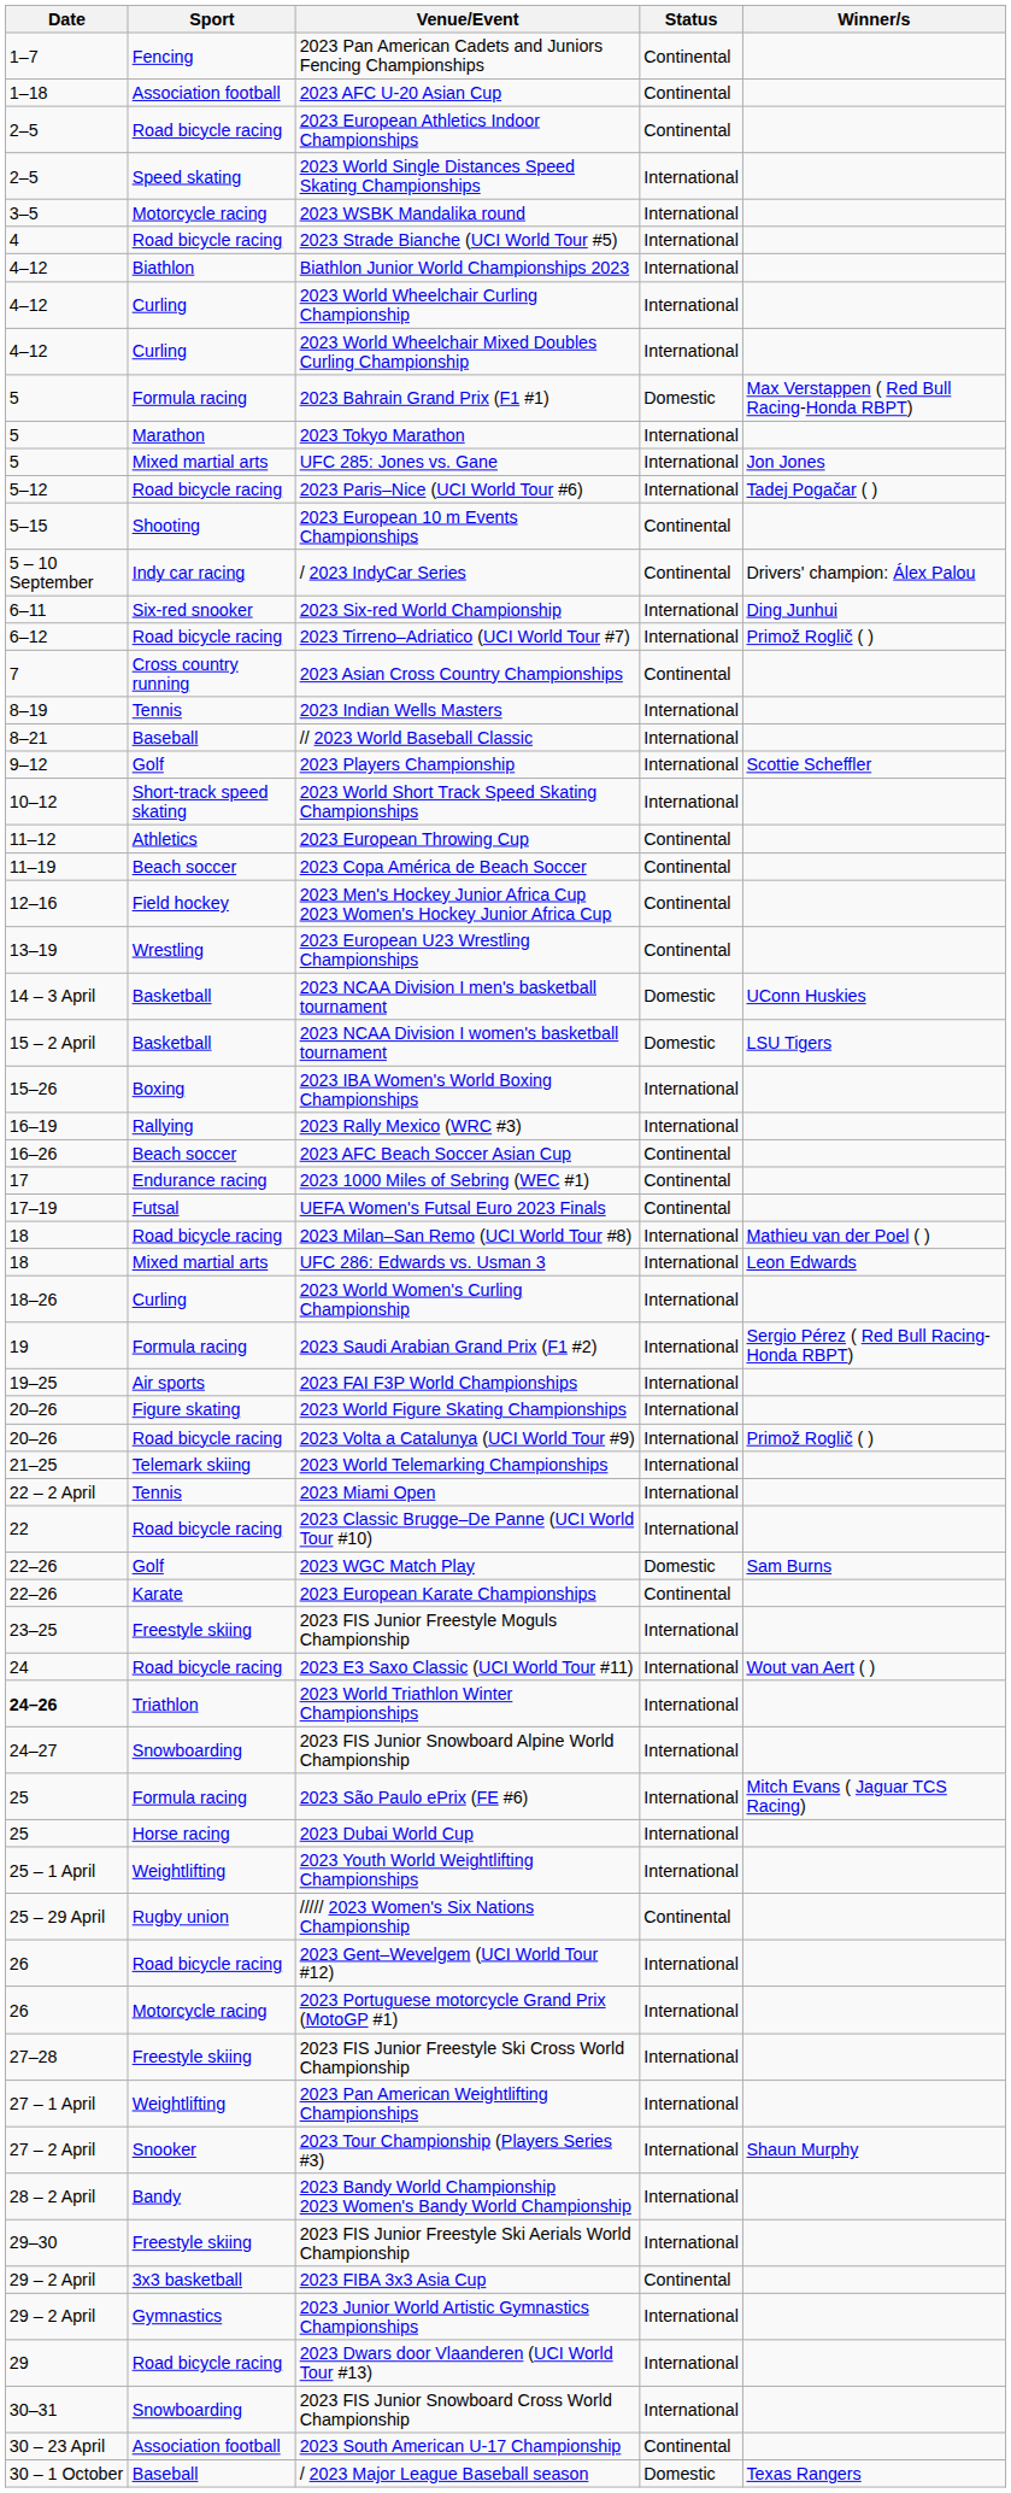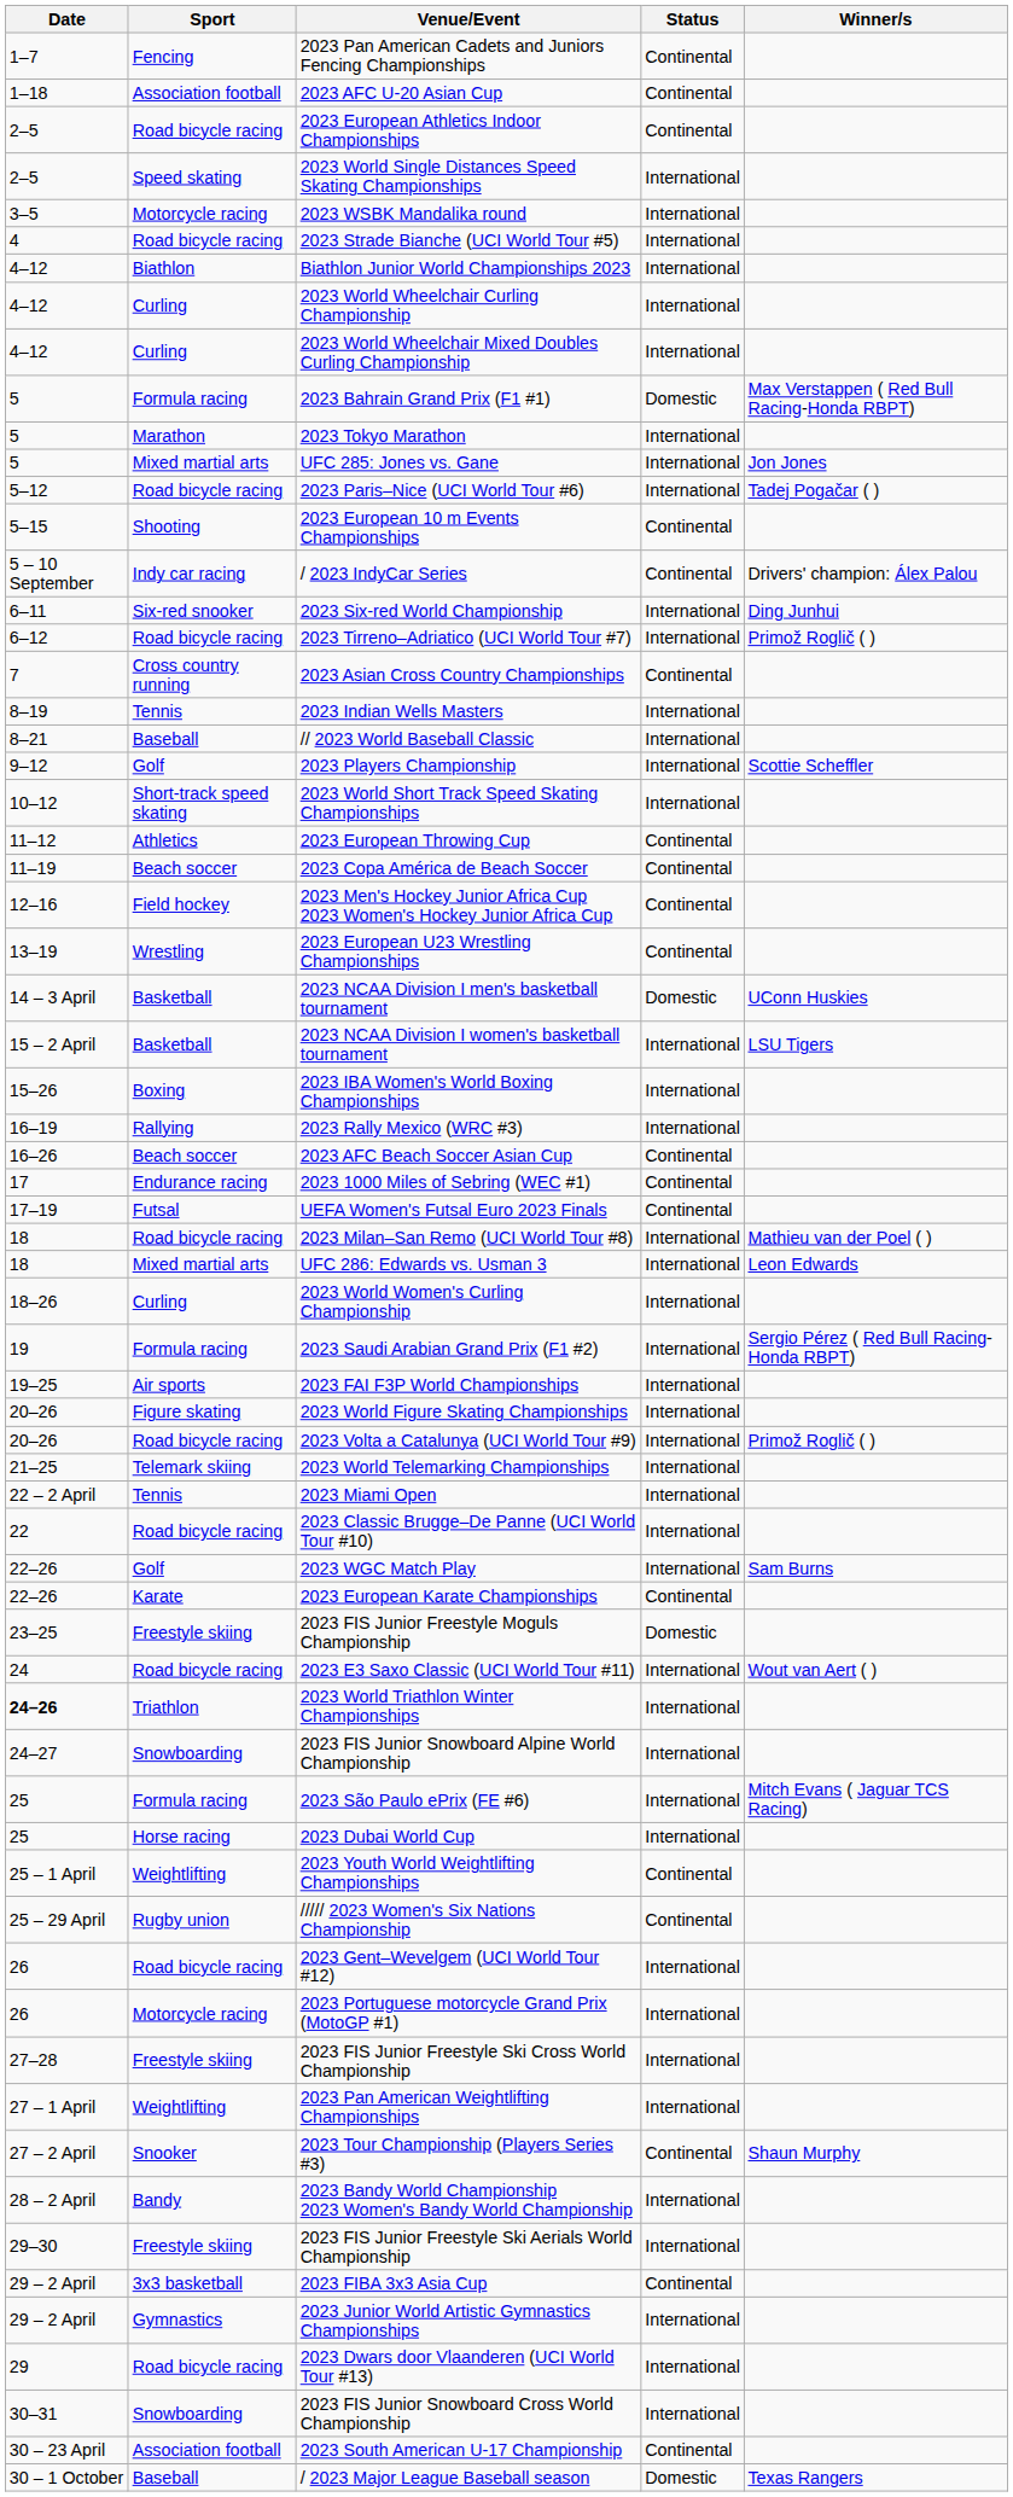 <table class="wikitable source" style="font-size:95%; width: 100%">
 <tr>
 <th>Date</th>
 <th>Sport</th>
 <th>Venue/Event</th>
 <th>Status</th>
 <th>Winner/s</th>
 </tr>
 <tr>
 <td>1–7</td>
 <td><a href='#'>Fencing</a></td>
 <td> 2023 Pan American Cadets and Juniors Fencing Championships</td>
 <td>Continental</td>
 <td></td>
 </tr>
 <tr>
 <td>1–18</td>
 <td><a href='#'>Association football</a></td>
 <td> <a href='#'>2023 AFC U-20 Asian Cup</a></td>
 <td>Continental</td>
 <td></td>
 </tr>
 <tr>
 <td>2–5</td>
 <td><a href='#'>Road bicycle racing</a></td>
 <td> <a href='#'>2023 European Athletics Indoor Championships</a></td>
 <td>Continental</td>
 <td></td>
 </tr>
 <tr>
 <td>2–5</td>
 <td><a href='#'>Speed skating</a></td>
 <td> <a href='#'>2023 World Single Distances Speed Skating Championships</a></td>
 <td>International</td>
 <td></td>
 </tr>
 <tr>
 <td>3–5</td>
 <td><a href='#'>Motorcycle racing</a></td>
 <td> <a href='#'>2023 WSBK Mandalika round</a></td>
 <td>International</td>
 <td></td>
 </tr>
 <tr>
 <td>4</td>
 <td><a href='#'>Road bicycle racing</a></td>
 <td> <a href='#'>2023 Strade Bianche</a> (<a href='#'>UCI World Tour</a> #5)</td>
 <td>International</td>
 <td></td>
 </tr>
 <tr>
 <td>4–12</td>
 <td><a href='#'>Biathlon</a></td>
 <td> <a href='#'>Biathlon Junior World Championships 2023</a></td>
 <td>International</td>
 <td></td>
 </tr>
 <tr>
 <td>4–12</td>
 <td><a href='#'>Curling</a></td>
 <td> <a href='#'>2023 World Wheelchair Curling Championship</a></td>
 <td>International</td>
 <td></td>
 </tr>
 <tr>
 <td>4–12</td>
 <td><a href='#'>Curling</a></td>
 <td> <a href='#'>2023 World Wheelchair Mixed Doubles Curling Championship</a></td>
 <td>International</td>
 <td></td>
 </tr>
 <tr>
 <td>5</td>
 <td><a href='#'>Formula racing</a></td>
 <td> <a href='#'>2023 Bahrain Grand Prix</a> (<a href='#'>F1</a> #1)</td>
 <td>Domestic</td>
 <td> <a href='#'>Max Verstappen</a> ( <a href='#'>Red Bull Racing</a>-<a href='#'>Honda RBPT</a>)</td>
 </tr>
 <tr>
 <td>5</td>
 <td><a href='#'>Marathon</a></td>
 <td> <a href='#'>2023 Tokyo Marathon</a></td>
 <td>International</td>
 <td></td>
 </tr>
 <tr>
 <td>5</td>
 <td><a href='#'>Mixed martial arts</a></td>
 <td> <a href='#'>UFC 285: Jones vs. Gane</a></td>
 <td>International</td>
 <td> <a href='#'>Jon Jones</a></td>
 </tr>
 <tr>
 <td>5–12</td>
 <td><a href='#'>Road bicycle racing</a></td>
 <td> <a href='#'>2023 Paris–Nice</a> (<a href='#'>UCI World Tour</a> #6)</td>
 <td>International</td>
 <td> <a href='#'>Tadej Pogačar</a> ( )</td>
 </tr>
 <tr>
 <td>5–15</td>
 <td><a href='#'>Shooting</a></td>
 <td> <a href='#'>2023 European 10 m Events Championships</a></td>
 <td>Continental</td>
 <td></td>
 </tr>
 <tr>
 <td>5 – 10 September</td>
 <td><a href='#'>Indy car racing</a></td>
 <td>/ <a href='#'>2023 IndyCar Series</a></td>
 <td>Continental</td>
 <td>Drivers' champion:  <a href='#'>Álex Palou</a></td>
 </tr>
 <tr>
 <td>6–11</td>
 <td><a href='#'>Six-red snooker</a></td>
 <td> <a href='#'>2023 Six-red World Championship</a></td>
 <td>International</td>
 <td> <a href='#'>Ding Junhui</a></td>
 </tr>
 <tr>
 <td>6–12</td>
 <td><a href='#'>Road bicycle racing</a></td>
 <td> <a href='#'>2023 Tirreno–Adriatico</a> (<a href='#'>UCI World Tour</a> #7)</td>
 <td>International</td>
 <td> <a href='#'>Primož Roglič</a> ( )</td>
 </tr>
 <tr>
 <td>7</td>
 <td><a href='#'>Cross country running</a></td>
 <td><a href='#'>2023 Asian Cross Country Championships</a></td>
 <td>Continental</td>
 <td></td>
 </tr>
 <tr>
 <td>8–19</td>
 <td><a href='#'>Tennis</a></td>
 <td> <a href='#'>2023 Indian Wells Masters</a></td>
 <td>International</td>
 <td></td>
 </tr>
 <tr>
 <td>8–21</td>
 <td><a href='#'>Baseball</a></td>
 <td>// <a href='#'>2023 World Baseball Classic</a></td>
 <td>International</td>
 <td></td>
 </tr>
 <tr>
 <td>9–12</td>
 <td><a href='#'>Golf</a></td>
 <td> <a href='#'>2023 Players Championship</a></td>
 <td>International</td>
 <td> <a href='#'>Scottie Scheffler</a></td>
 </tr>
 <tr>
 <td>10–12</td>
 <td><a href='#'>Short-track speed skating</a></td>
 <td> <a href='#'>2023 World Short Track Speed Skating Championships</a></td>
 <td>International</td>
 <td></td>
 </tr>
 <tr>
 <td>11–12</td>
 <td><a href='#'>Athletics</a></td>
 <td> <a href='#'>2023 European Throwing Cup</a></td>
 <td>Continental</td>
 <td></td>
 </tr>
 <tr>
 <td>11–19</td>
 <td><a href='#'>Beach soccer</a></td>
 <td> <a href='#'>2023 Copa América de Beach Soccer</a></td>
 <td>Continental</td>
 <td></td>
 </tr>
 <tr>
 <td>12–16</td>
 <td><a href='#'>Field hockey</a></td>
 <td> <a href='#'>2023 Men's Hockey Junior Africa Cup</a><br> <a href='#'>2023 Women's Hockey Junior Africa Cup</a></td>
 <td>Continental</td>
 <td></td>
 </tr>
 <tr>
 <td>13–19</td>
 <td><a href='#'>Wrestling</a></td>
 <td> <a href='#'>2023 European U23 Wrestling Championships</a></td>
 <td>Continental</td>
 <td></td>
 </tr>
 <tr>
 <td>14 – 3 April</td>
 <td><a href='#'>Basketball</a></td>
 <td> <a href='#'>2023 NCAA Division I men's basketball tournament</a></td>
 <td>Domestic</td>
 <td> <a href='#'>UConn Huskies</a></td>
 </tr>
 <tr>
 <td>15 – 2 April</td>
 <td><a href='#'>Basketball</a></td>
 <td> <a href='#'>2023 NCAA Division I women's basketball tournament</a></td>
-<td>Domestic</td>
+<td>International</td>
 <td> <a href='#'>LSU Tigers</a></td>
 </tr>
 <tr>
 <td>15–26</td>
 <td><a href='#'>Boxing</a></td>
 <td> <a href='#'>2023 IBA Women's World Boxing Championships</a></td>
 <td>International</td>
 <td></td>
 </tr>
 <tr>
 <td>16–19</td>
 <td><a href='#'>Rallying</a></td>
 <td> <a href='#'>2023 Rally Mexico</a> (<a href='#'>WRC</a> #3)</td>
 <td>International</td>
 <td></td>
 </tr>
 <tr>
 <td>16–26</td>
 <td><a href='#'>Beach soccer</a></td>
 <td> <a href='#'>2023 AFC Beach Soccer Asian Cup</a></td>
 <td>Continental</td>
 <td></td>
 </tr>
 <tr>
 <td>17</td>
 <td><a href='#'>Endurance racing</a></td>
 <td> <a href='#'>2023 1000 Miles of Sebring</a> (<a href='#'>WEC</a> #1)</td>
 <td>Continental</td>
 <td></td>
 </tr>
 <tr>
 <td>17–19</td>
 <td><a href='#'>Futsal</a></td>
 <td> <a href='#'>UEFA Women's Futsal Euro 2023 Finals</a></td>
 <td>Continental</td>
 <td></td>
 </tr>
 <tr>
 <td>18</td>
 <td><a href='#'>Road bicycle racing</a></td>
 <td> <a href='#'>2023 Milan–San Remo</a> (<a href='#'>UCI World Tour</a> #8)</td>
 <td>International</td>
 <td> <a href='#'>Mathieu van der Poel</a> ( )</td>
 </tr>
 <tr>
 <td>18</td>
 <td><a href='#'>Mixed martial arts</a></td>
 <td> <a href='#'>UFC 286: Edwards vs. Usman 3</a></td>
 <td>International</td>
 <td> <a href='#'>Leon Edwards</a></td>
 </tr>
 <tr>
 <td>18–26</td>
 <td><a href='#'>Curling</a></td>
 <td> <a href='#'>2023 World Women's Curling Championship</a></td>
 <td>International</td>
 <td></td>
 </tr>
 <tr>
 <td>19</td>
 <td><a href='#'>Formula racing</a></td>
 <td> <a href='#'>2023 Saudi Arabian Grand Prix</a> (<a href='#'>F1</a> #2)</td>
 <td>International</td>
 <td> <a href='#'>Sergio Pérez</a> ( <a href='#'>Red Bull Racing</a>-<a href='#'>Honda RBPT</a>)</td>
 </tr>
 <tr>
 <td>19–25</td>
 <td><a href='#'>Air sports</a></td>
 <td> <a href='#'>2023 FAI F3P World Championships</a></td>
 <td>International</td>
 <td></td>
 </tr>
 <tr>
 <td>20–26</td>
 <td><a href='#'>Figure skating</a></td>
 <td> <a href='#'>2023 World Figure Skating Championships</a></td>
 <td>International</td>
 <td></td>
 </tr>
 <tr>
 <td>20–26</td>
 <td><a href='#'>Road bicycle racing</a></td>
 <td> <a href='#'>2023 Volta a Catalunya</a> (<a href='#'>UCI World Tour</a> #9)</td>
 <td>International</td>
 <td> <a href='#'>Primož Roglič</a> ( )</td>
 </tr>
 <tr>
 <td>21–25</td>
 <td><a href='#'>Telemark skiing</a></td>
 <td> <a href='#'>2023 World Telemarking Championships</a></td>
 <td>International</td>
 <td></td>
 </tr>
 <tr>
 <td>22 – 2 April</td>
 <td><a href='#'>Tennis</a></td>
 <td> <a href='#'>2023 Miami Open</a></td>
 <td>International</td>
 <td></td>
 </tr>
 <tr>
 <td>22</td>
 <td><a href='#'>Road bicycle racing</a></td>
 <td> <a href='#'>2023 Classic Brugge–De Panne</a> (<a href='#'>UCI World Tour</a> #10)</td>
 <td>International</td>
 <td></td>
 </tr>
 <tr>
 <td>22–26</td>
 <td><a href='#'>Golf</a></td>
 <td> <a href='#'>2023 WGC Match Play</a></td>
-<td>Domestic</td>
+<td>International</td>
 <td> <a href='#'>Sam Burns</a></td>
 </tr>
 <tr>
 <td>22–26</td>
 <td><a href='#'>Karate</a></td>
 <td> <a href='#'>2023 European Karate Championships</a></td>
 <td>Continental</td>
 <td></td>
 </tr>
 <tr>
 <td>23–25</td>
 <td><a href='#'>Freestyle skiing</a></td>
 <td> 2023 FIS Junior Freestyle Moguls Championship</td>
-<td>International</td>
+<td>Domestic</td>
 <td></td>
 </tr>
 <tr>
 <td>24</td>
 <td><a href='#'>Road bicycle racing</a></td>
 <td> <a href='#'>2023 E3 Saxo Classic</a> (<a href='#'>UCI World Tour</a> #11)</td>
 <td>International</td>
 <td> <a href='#'>Wout van Aert</a> ( )</td>
 </tr>
 <tr>
 <td><strong>24–26</strong></td>
 <td><a href='#'>Triathlon</a></td>
 <td> <a href='#'>2023 World Triathlon Winter Championships</a></td>
 <td>International</td>
 <td></td>
 </tr>
 <tr>
 <td>24–27</td>
 <td><a href='#'>Snowboarding</a></td>
 <td> 2023 FIS Junior Snowboard Alpine World Championship</td>
 <td>International</td>
 <td></td>
 </tr>
 <tr>
 <td>25</td>
 <td><a href='#'>Formula racing</a></td>
 <td> <a href='#'>2023 São Paulo ePrix</a> (<a href='#'>FE</a> #6)</td>
 <td>International</td>
 <td> <a href='#'>Mitch Evans</a> ( <a href='#'>Jaguar TCS Racing</a>)</td>
 </tr>
 <tr>
 <td>25</td>
 <td><a href='#'>Horse racing</a></td>
 <td> <a href='#'>2023 Dubai World Cup</a></td>
 <td>International</td>
 <td></td>
 </tr>
 <tr>
 <td>25 – 1 April</td>
 <td><a href='#'>Weightlifting</a></td>
 <td> <a href='#'>2023 Youth World Weightlifting Championships</a></td>
-<td>International</td>
+<td>Continental</td>
 <td></td>
 </tr>
 <tr>
 <td>25 – 29 April</td>
 <td><a href='#'>Rugby union</a></td>
 <td>///// <a href='#'>2023 Women's Six Nations Championship</a></td>
 <td>Continental</td>
 <td></td>
 </tr>
 <tr>
 <td>26</td>
 <td><a href='#'>Road bicycle racing</a></td>
 <td> <a href='#'>2023 Gent–Wevelgem</a> (<a href='#'>UCI World Tour</a> #12)</td>
 <td>International</td>
 <td></td>
 </tr>
 <tr>
 <td>26</td>
 <td><a href='#'>Motorcycle racing</a></td>
 <td> <a href='#'>2023 Portuguese motorcycle Grand Prix</a> (<a href='#'>MotoGP</a> #1)</td>
 <td>International</td>
 <td></td>
 </tr>
 <tr>
 <td>27–28</td>
 <td><a href='#'>Freestyle skiing</a></td>
 <td> 2023 FIS Junior Freestyle Ski Cross World Championship</td>
 <td>International</td>
 <td></td>
 </tr>
 <tr>
 <td>27 – 1 April</td>
 <td><a href='#'>Weightlifting</a></td>
 <td> <a href='#'>2023 Pan American Weightlifting Championships</a></td>
 <td>International</td>
 <td></td>
 </tr>
 <tr>
 <td>27 – 2 April</td>
 <td><a href='#'>Snooker</a></td>
 <td> <a href='#'>2023 Tour Championship</a> (<a href='#'>Players Series</a> #3)</td>
-<td>International</td>
+<td>Continental</td>
 <td> <a href='#'>Shaun Murphy</a></td>
 </tr>
 <tr>
 <td>28 – 2 April</td>
 <td><a href='#'>Bandy</a></td>
 <td> <a href='#'>2023 Bandy World Championship</a><br> <a href='#'>2023 Women's Bandy World Championship</a></td>
 <td>International</td>
 <td></td>
 </tr>
 <tr>
 <td>29–30</td>
 <td><a href='#'>Freestyle skiing</a></td>
 <td> 2023 FIS Junior Freestyle Ski Aerials World Championship</td>
 <td>International</td>
 <td></td>
 </tr>
 <tr>
 <td>29 – 2 April</td>
 <td><a href='#'>3x3 basketball</a></td>
 <td> <a href='#'>2023 FIBA 3x3 Asia Cup</a></td>
 <td>Continental</td>
 <td></td>
 </tr>
 <tr>
 <td>29 – 2 April</td>
 <td><a href='#'>Gymnastics</a></td>
 <td> <a href='#'>2023 Junior World Artistic Gymnastics Championships</a></td>
 <td>International</td>
 <td></td>
 </tr>
 <tr>
 <td>29</td>
 <td><a href='#'>Road bicycle racing</a></td>
 <td> <a href='#'>2023 Dwars door Vlaanderen</a> (<a href='#'>UCI World Tour</a> #13)</td>
 <td>International</td>
 <td></td>
 </tr>
 <tr>
 <td>30–31</td>
 <td><a href='#'>Snowboarding</a></td>
 <td> 2023 FIS Junior Snowboard Cross World Championship</td>
 <td>International</td>
 <td></td>
 </tr>
 <tr>
 <td>30 – 23 April</td>
 <td><a href='#'>Association football</a></td>
 <td> <a href='#'>2023 South American U-17 Championship</a></td>
 <td>Continental</td>
 <td></td>
 </tr>
 <tr>
 <td>30 – 1 October</td>
 <td><a href='#'>Baseball</a></td>
 <td>/ <a href='#'>2023 Major League Baseball season</a></td>
 <td>Domestic</td>
 <td> <a href='#'>Texas Rangers</a></td>
 </tr>
 </table>
